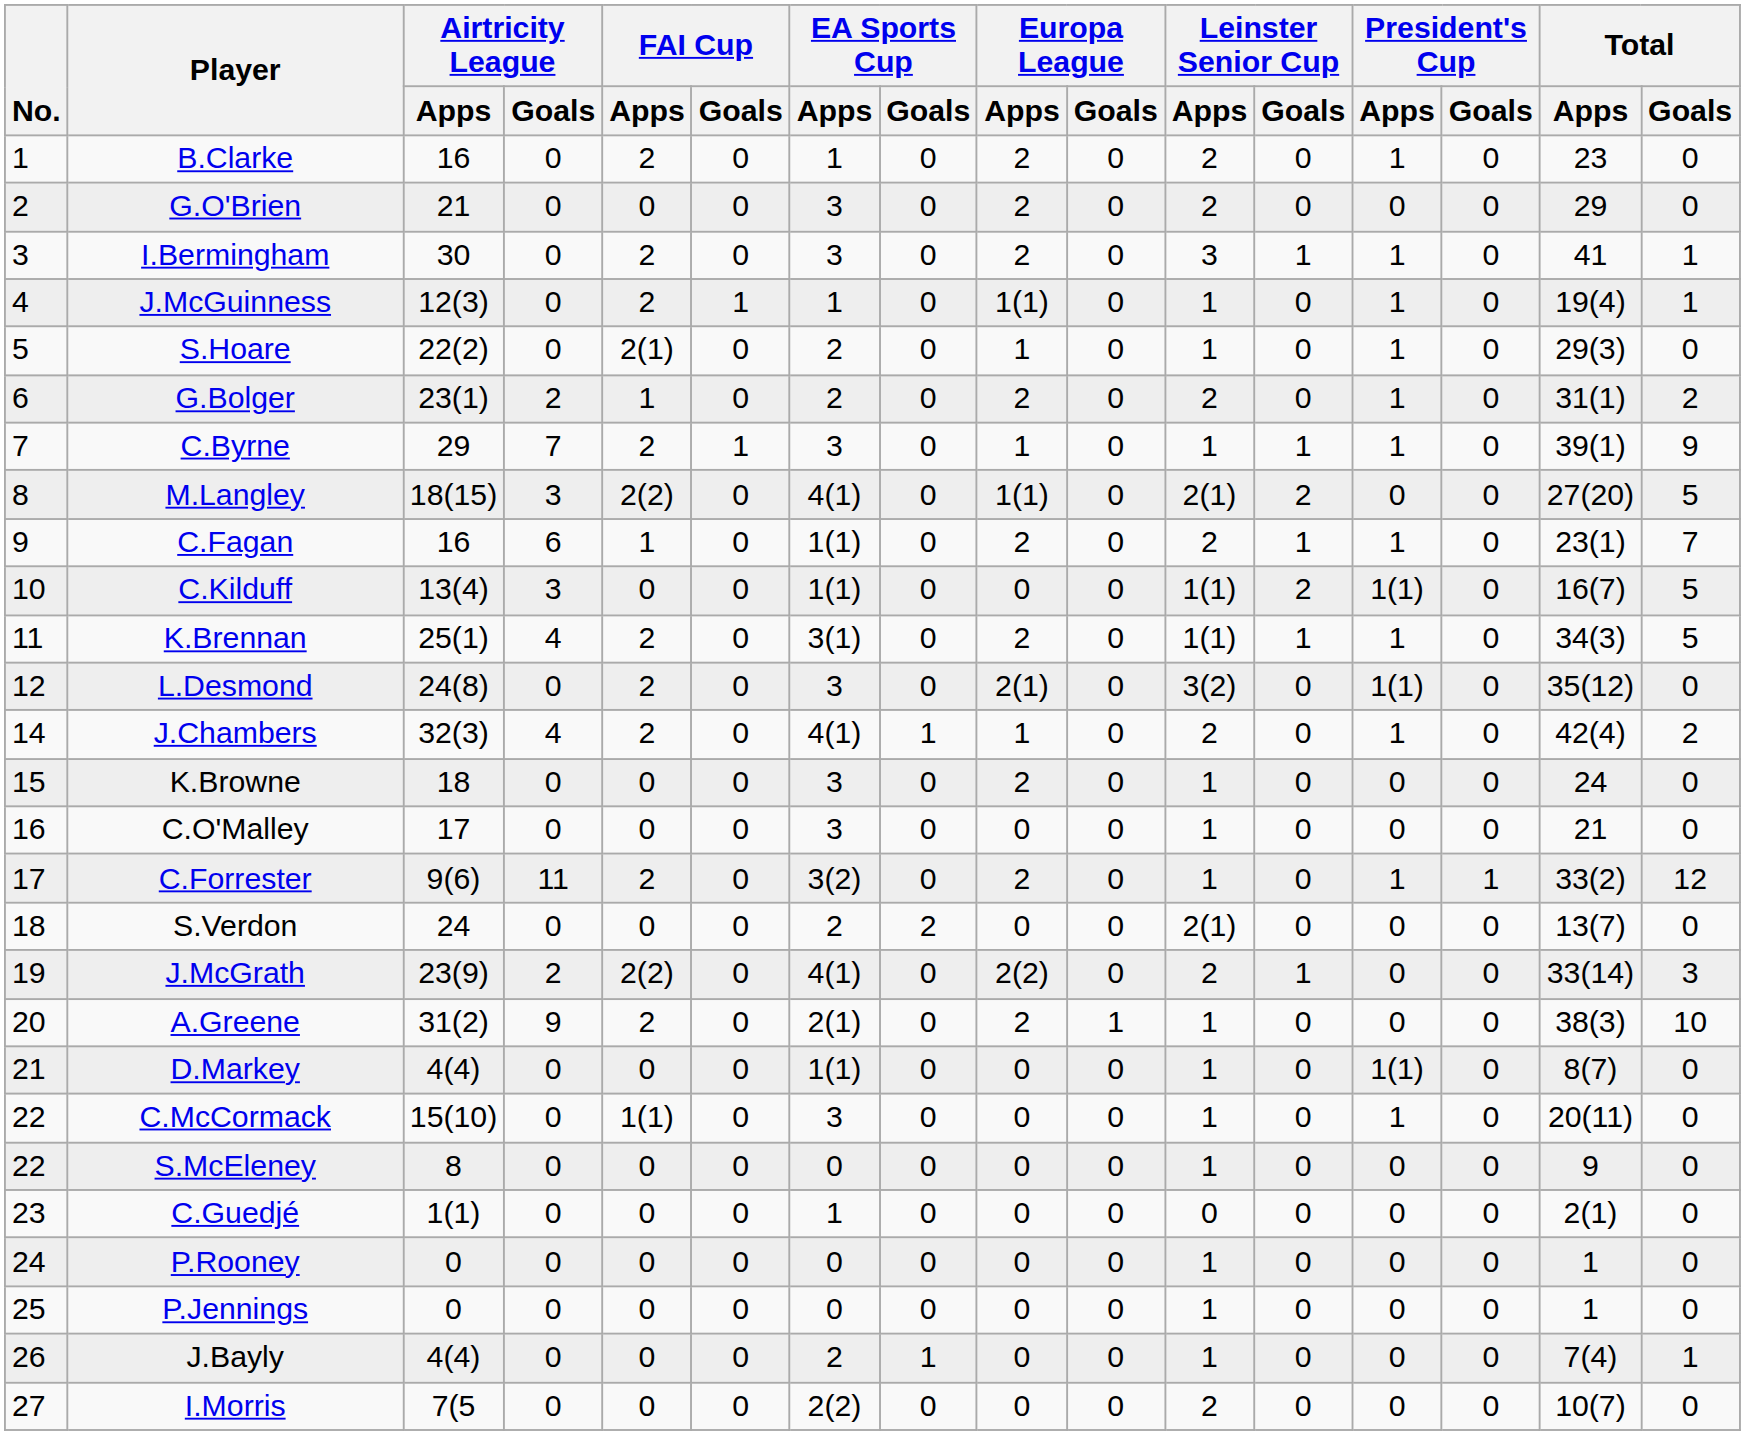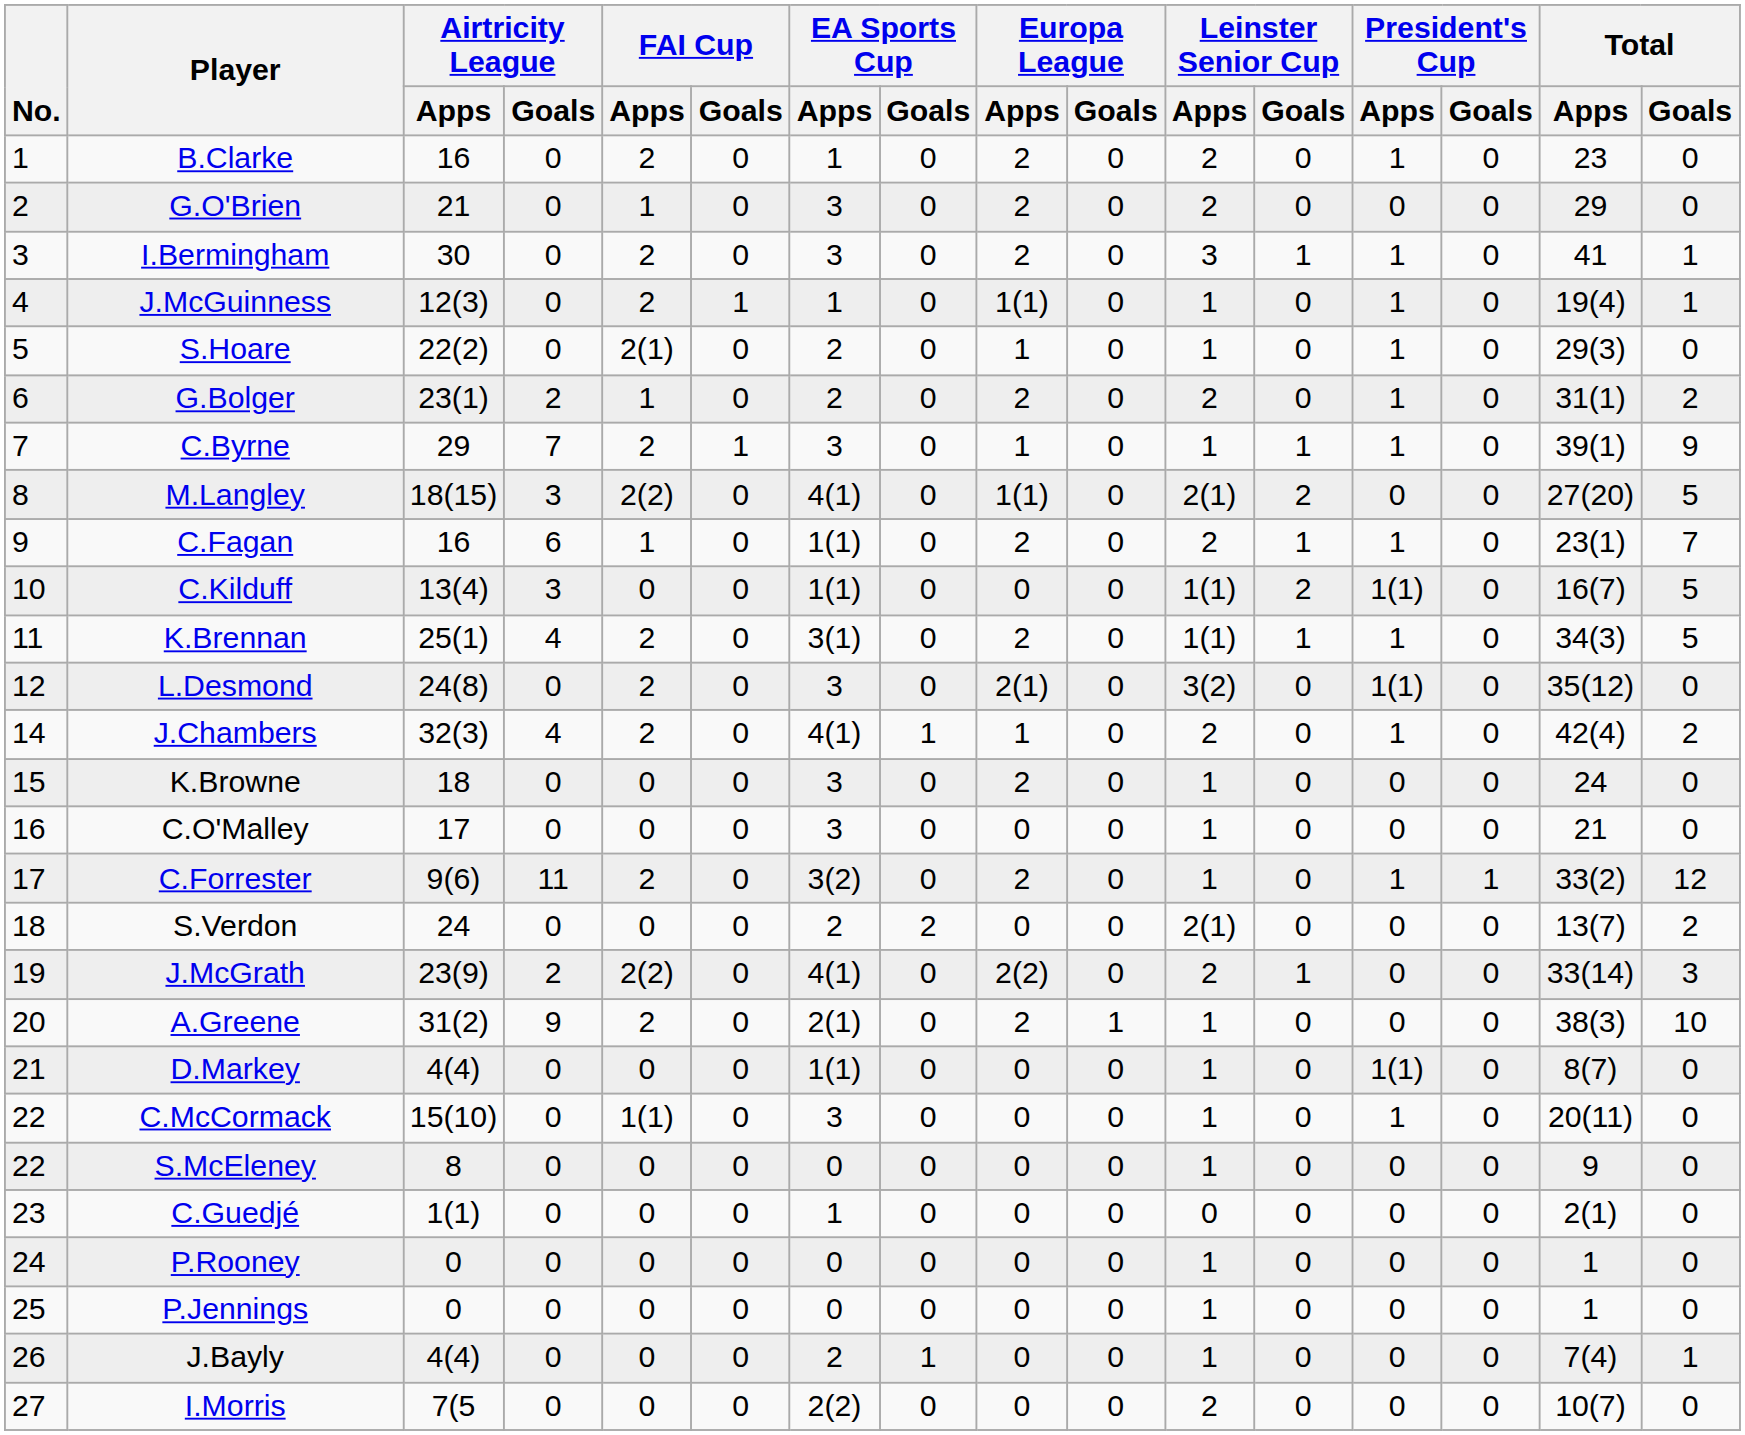 <table class="wikitable" style="text-align:center">
 <tr>
 <th rowspan=2 style="vertical-align:bottom;">No.</th>
 <th rowspan=2 style="width:170px;">Player</th>
 <th colspan=2 style="width:85px;"><a href='#'>Airtricity League</a></th>
 <th colspan=2 style="width:85px;"><a href='#'>FAI Cup</a></th>
 <th colspan=2 style="width:85px;"><a href='#'>EA Sports Cup</a></th>
 <th colspan=2 style="width:85px;"><a href='#'>Europa League</a></th>
 <th colspan=2 style="width:85px;"><a href='#'>Leinster Senior Cup</a></th>
 <th colspan=2 style="width:85px;"><a href='#'>President's Cup</a></th>
 <th colspan=2 style="width:85px;">Total</th>
 </tr>
 <tr>
 <th>Apps</th>
 <th>Goals</th>
 <th>Apps</th>
 <th>Goals</th>
 <th>Apps</th>
 <th>Goals</th>
 <th>Apps</th>
 <th>Goals</th>
 <th>Apps</th>
 <th>Goals</th>
 <th>Apps</th>
 <th>Goals</th>
 <th>Apps</th>
 <th>Goals</th>
 </tr>
 <tr>
 <td align=left>1</td>
 <td><a href='#'>B.Clarke</a></td>
 <td>16</td>
 <td>0</td>
 <td>2</td>
 <td>0</td>
 <td>1</td>
 <td>0</td>
 <td>2</td>
 <td>0</td>
 <td>2</td>
 <td>0</td>
 <td>1</td>
 <td>0</td>
 <td>23</td>
 <td>0</td>
 </tr>
 <tr style="background:#eee;">
 <td align=left>2</td>
 <td><a href='#'>G.O'Brien</a></td>
 <td>21</td>
 <td>0</td>
-<td>0</td>
+<td>1</td>
 <td>0</td>
 <td>3</td>
 <td>0</td>
 <td>2</td>
 <td>0</td>
 <td>2</td>
 <td>0</td>
 <td>0</td>
 <td>0</td>
 <td>29</td>
 <td>0</td>
 </tr>
 <tr>
 <td align=left>3</td>
 <td><a href='#'>I.Bermingham</a></td>
 <td>30</td>
 <td>0</td>
 <td>2</td>
 <td>0</td>
 <td>3</td>
 <td>0</td>
 <td>2</td>
 <td>0</td>
 <td>3</td>
 <td>1</td>
 <td>1</td>
 <td>0</td>
 <td>41</td>
 <td>1</td>
 </tr>
 <tr style="background:#eee;">
 <td align=left>4</td>
 <td><a href='#'>J.McGuinness</a></td>
 <td>12(3)</td>
 <td>0</td>
 <td>2</td>
 <td>1</td>
 <td>1</td>
 <td>0</td>
 <td>1(1)</td>
 <td>0</td>
 <td>1</td>
 <td>0</td>
 <td>1</td>
 <td>0</td>
 <td>19(4)</td>
 <td>1</td>
 </tr>
 <tr>
 <td align=left>5</td>
 <td><a href='#'>S.Hoare</a></td>
 <td>22(2)</td>
 <td>0</td>
 <td>2(1)</td>
 <td>0</td>
 <td>2</td>
 <td>0</td>
 <td>1</td>
 <td>0</td>
 <td>1</td>
 <td>0</td>
 <td>1</td>
 <td>0</td>
 <td>29(3)</td>
 <td>0</td>
 </tr>
 <tr style="background:#eee;">
 <td align=left>6</td>
 <td><a href='#'>G.Bolger</a></td>
 <td>23(1)</td>
 <td>2</td>
 <td>1</td>
 <td>0</td>
 <td>2</td>
 <td>0</td>
 <td>2</td>
 <td>0</td>
 <td>2</td>
 <td>0</td>
 <td>1</td>
 <td>0</td>
 <td>31(1)</td>
 <td>2</td>
 </tr>
 <tr>
 <td align=left>7</td>
 <td><a href='#'>C.Byrne</a></td>
 <td>29</td>
 <td>7</td>
 <td>2</td>
 <td>1</td>
 <td>3</td>
 <td>0</td>
 <td>1</td>
 <td>0</td>
 <td>1</td>
 <td>1</td>
 <td>1</td>
 <td>0</td>
 <td>39(1)</td>
 <td>9</td>
 </tr>
 <tr style="background:#eee;">
 <td align=left>8</td>
 <td><a href='#'>M.Langley</a></td>
 <td>18(15)</td>
 <td>3</td>
 <td>2(2)</td>
 <td>0</td>
 <td>4(1)</td>
 <td>0</td>
 <td>1(1)</td>
 <td>0</td>
 <td>2(1)</td>
 <td>2</td>
 <td>0</td>
 <td>0</td>
 <td>27(20)</td>
 <td>5</td>
 </tr>
 <tr>
 <td align=left>9</td>
 <td><a href='#'>C.Fagan</a></td>
 <td>16</td>
 <td>6</td>
 <td>1</td>
 <td>0</td>
 <td>1(1)</td>
 <td>0</td>
 <td>2</td>
 <td>0</td>
 <td>2</td>
 <td>1</td>
 <td>1</td>
 <td>0</td>
 <td>23(1)</td>
 <td>7</td>
 </tr>
 <tr style="background:#eee;">
 <td align=left>10</td>
 <td><a href='#'>C.Kilduff</a></td>
 <td>13(4)</td>
 <td>3</td>
 <td>0</td>
 <td>0</td>
 <td>1(1)</td>
 <td>0</td>
 <td>0</td>
 <td>0</td>
 <td>1(1)</td>
 <td>2</td>
 <td>1(1)</td>
 <td>0</td>
 <td>16(7)</td>
 <td>5</td>
 </tr>
 <tr>
 <td align=left>11</td>
 <td><a href='#'>K.Brennan</a></td>
 <td>25(1)</td>
 <td>4</td>
 <td>2</td>
 <td>0</td>
 <td>3(1)</td>
 <td>0</td>
 <td>2</td>
 <td>0</td>
 <td>1(1)</td>
 <td>1</td>
 <td>1</td>
 <td>0</td>
 <td>34(3)</td>
 <td>5</td>
 </tr>
 <tr style="background:#eee;">
 <td align=left>12</td>
 <td><a href='#'>L.Desmond</a></td>
 <td>24(8)</td>
 <td>0</td>
 <td>2</td>
 <td>0</td>
 <td>3</td>
 <td>0</td>
 <td>2(1)</td>
 <td>0</td>
 <td>3(2)</td>
 <td>0</td>
 <td>1(1)</td>
 <td>0</td>
 <td>35(12)</td>
 <td>0</td>
 </tr>
 <tr>
 <td align=left>14</td>
 <td><a href='#'>J.Chambers</a></td>
 <td>32(3)</td>
 <td>4</td>
 <td>2</td>
 <td>0</td>
 <td>4(1)</td>
 <td>1</td>
 <td>1</td>
 <td>0</td>
 <td>2</td>
 <td>0</td>
 <td>1</td>
 <td>0</td>
 <td>42(4)</td>
 <td>2</td>
 </tr>
 <tr style="background:#eee;">
 <td align=left>15</td>
 <td>K.Browne</td>
 <td>18</td>
 <td>0</td>
 <td>0</td>
 <td>0</td>
 <td>3</td>
 <td>0</td>
 <td>2</td>
 <td>0</td>
 <td>1</td>
 <td>0</td>
 <td>0</td>
 <td>0</td>
 <td>24</td>
 <td>0</td>
 </tr>
 <tr>
 <td align=left>16</td>
 <td>C.O'Malley</td>
 <td>17</td>
 <td>0</td>
 <td>0</td>
 <td>0</td>
 <td>3</td>
 <td>0</td>
 <td>0</td>
 <td>0</td>
 <td>1</td>
 <td>0</td>
 <td>0</td>
 <td>0</td>
 <td>21</td>
 <td>0</td>
 </tr>
 <tr style="background:#eee;">
 <td align=left>17</td>
 <td><a href='#'>C.Forrester</a></td>
 <td>9(6)</td>
 <td>11</td>
 <td>2</td>
 <td>0</td>
 <td>3(2)</td>
 <td>0</td>
 <td>2</td>
 <td>0</td>
 <td>1</td>
 <td>0</td>
 <td>1</td>
 <td>1</td>
 <td>33(2)</td>
 <td>12</td>
 </tr>
 <tr>
 <td align=left>18</td>
 <td>S.Verdon</td>
 <td>24</td>
 <td>0</td>
 <td>0</td>
 <td>0</td>
 <td>2</td>
 <td>2</td>
 <td>0</td>
 <td>0</td>
 <td>2(1)</td>
 <td>0</td>
 <td>0</td>
 <td>0</td>
 <td>13(7)</td>
-<td>0</td>
+<td>2</td>
 </tr>
 <tr style="background:#eee;">
 <td align=left>19</td>
 <td><a href='#'>J.McGrath</a></td>
 <td>23(9)</td>
 <td>2</td>
 <td>2(2)</td>
 <td>0</td>
 <td>4(1)</td>
 <td>0</td>
 <td>2(2)</td>
 <td>0</td>
 <td>2</td>
 <td>1</td>
 <td>0</td>
 <td>0</td>
 <td>33(14)</td>
 <td>3</td>
 </tr>
 <tr>
 <td align=left>20</td>
 <td><a href='#'>A.Greene</a></td>
 <td>31(2)</td>
 <td>9</td>
 <td>2</td>
 <td>0</td>
 <td>2(1)</td>
 <td>0</td>
 <td>2</td>
 <td>1</td>
 <td>1</td>
 <td>0</td>
 <td>0</td>
 <td>0</td>
 <td>38(3)</td>
 <td>10</td>
 </tr>
 <tr style="background:#eee;">
 <td align=left>21</td>
 <td><a href='#'>D.Markey</a></td>
 <td>4(4)</td>
 <td>0</td>
 <td>0</td>
 <td>0</td>
 <td>1(1)</td>
 <td>0</td>
 <td>0</td>
 <td>0</td>
 <td>1</td>
 <td>0</td>
 <td>1(1)</td>
 <td>0</td>
 <td>8(7)</td>
 <td>0</td>
 </tr>
 <tr>
 <td align=left>22</td>
 <td><a href='#'>C.McCormack</a></td>
 <td>15(10)</td>
 <td>0</td>
 <td>1(1)</td>
 <td>0</td>
 <td>3</td>
 <td>0</td>
 <td>0</td>
 <td>0</td>
 <td>1</td>
 <td>0</td>
 <td>1</td>
 <td>0</td>
 <td>20(11)</td>
 <td>0</td>
 </tr>
 <tr style="background:#eee;">
 <td align=left>22</td>
 <td><a href='#'>S.McEleney</a></td>
 <td>8</td>
 <td>0</td>
 <td>0</td>
 <td>0</td>
 <td>0</td>
 <td>0</td>
 <td>0</td>
 <td>0</td>
 <td>1</td>
 <td>0</td>
 <td>0</td>
 <td>0</td>
 <td>9</td>
 <td>0</td>
 </tr>
 <tr>
 <td align=left>23</td>
 <td><a href='#'>C.Guedjé</a></td>
 <td>1(1)</td>
 <td>0</td>
 <td>0</td>
 <td>0</td>
 <td>1</td>
 <td>0</td>
 <td>0</td>
 <td>0</td>
 <td>0</td>
 <td>0</td>
 <td>0</td>
 <td>0</td>
 <td>2(1)</td>
 <td>0</td>
 </tr>
 <tr style="background:#eee;">
 <td align=left>24</td>
 <td><a href='#'>P.Rooney</a></td>
 <td>0</td>
 <td>0</td>
 <td>0</td>
 <td>0</td>
 <td>0</td>
 <td>0</td>
 <td>0</td>
 <td>0</td>
 <td>1</td>
 <td>0</td>
 <td>0</td>
 <td>0</td>
 <td>1</td>
 <td>0</td>
 </tr>
 <tr>
 <td align=left>25</td>
 <td><a href='#'>P.Jennings</a></td>
 <td>0</td>
 <td>0</td>
 <td>0</td>
 <td>0</td>
 <td>0</td>
 <td>0</td>
 <td>0</td>
 <td>0</td>
 <td>1</td>
 <td>0</td>
 <td>0</td>
 <td>0</td>
 <td>1</td>
 <td>0</td>
 </tr>
 <tr style="background:#eee;">
 <td align=left>26</td>
 <td>J.Bayly</td>
 <td>4(4)</td>
 <td>0</td>
 <td>0</td>
 <td>0</td>
 <td>2</td>
 <td>1</td>
 <td>0</td>
 <td>0</td>
 <td>1</td>
 <td>0</td>
 <td>0</td>
 <td>0</td>
 <td>7(4)</td>
 <td>1</td>
 </tr>
 <tr>
 <td align=left>27</td>
 <td><a href='#'>I.Morris</a></td>
 <td>7(5</td>
 <td>0</td>
 <td>0</td>
 <td>0</td>
 <td>2(2)</td>
 <td>0</td>
 <td>0</td>
 <td>0</td>
 <td>2</td>
 <td>0</td>
 <td>0</td>
 <td>0</td>
 <td>10(7)</td>
 <td>0</td>
 </tr>
 </table>
